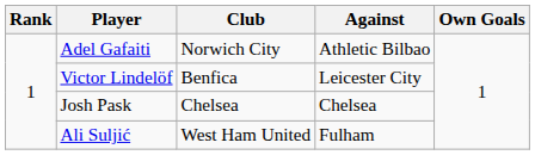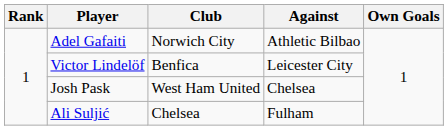 <table class="wikitable sortable" style="text-align:center">
 <tr>
 <th>Rank</th>
 <th>Player</th>
 <th>Club</th>
 <th>Against</th>
 <th>Own Goals</th>
 </tr>
 <tr>
 <td rowspan="4">1</td>
 <td align="left"> <a href='#'>Adel Gafaiti</a></td>
 <td align="left">Norwich City</td>
 <td align="left">Athletic Bilbao</td>
 <td rowspan="4">1</td>
 </tr>
 <tr>
 <td align="left"> <a href='#'>Victor Lindelöf</a></td>
 <td align="left">Benfica</td>
 <td align="left">Leicester City</td>
 </tr>
 <tr>
 <td align="left"> Josh Pask</td>
-<td align="left">Chelsea</td>
+<td align="left">West Ham United</td>
 <td align="left">Chelsea</td>
 </tr>
 <tr>
 <td align="left"> <a href='#'>Ali Suljić</a></td>
-<td align="left">West Ham United</td>
+<td align="left">Chelsea</td>
 <td align="left">Fulham</td>
 </tr>
 </table>
